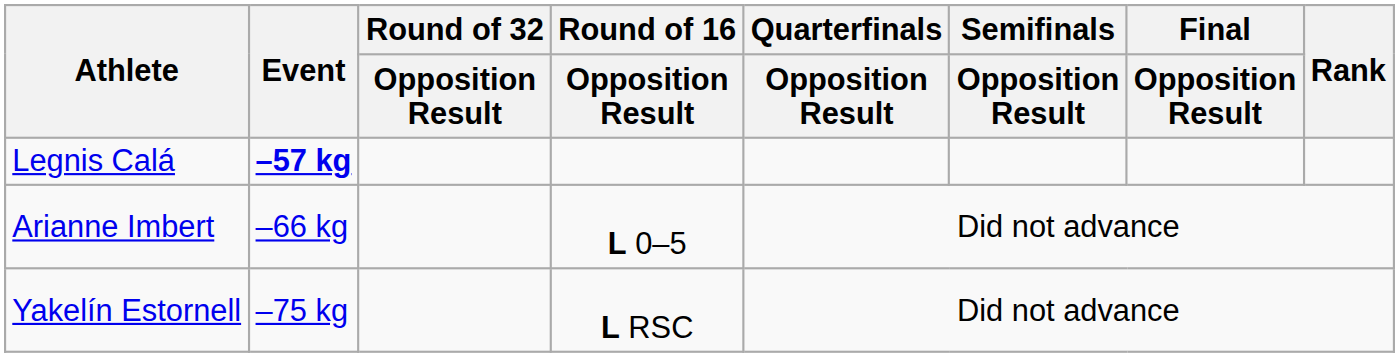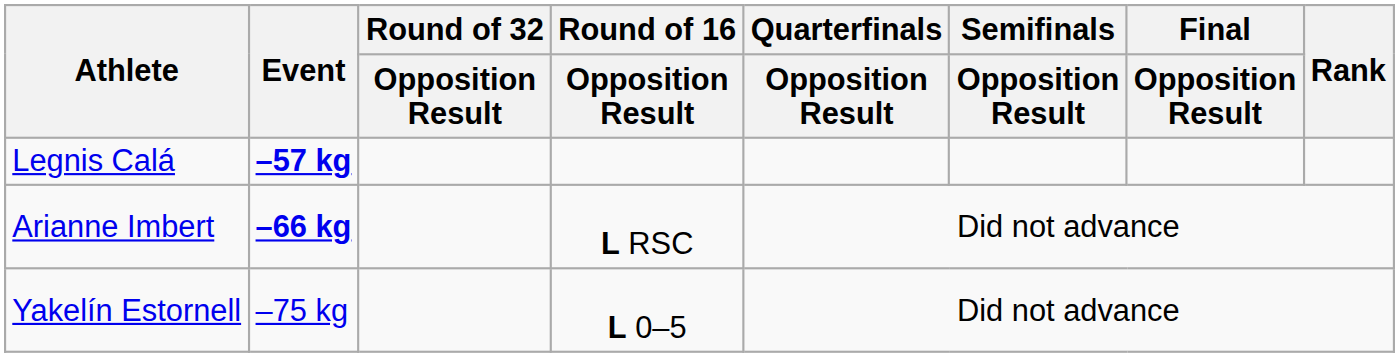 <table class=wikitable style=font-size:90%;text-align:center>
 <tr>
 <th rowspan=2>Athlete</th>
 <th rowspan=2>Event</th>
 <th>Round of 32</th>
 <th>Round of 16</th>
 <th>Quarterfinals</th>
 <th>Semifinals</th>
 <th>Final</th>
 <th rowspan="2">Rank</th>
 </tr>
 <tr>
 <th>Opposition<br>Result</th>
 <th>Opposition<br>Result</th>
 <th>Opposition<br>Result</th>
 <th>Opposition<br>Result</th>
 <th>Opposition<br>Result</th>
 </tr>
 <tr align=center>
 <td align=left><a href='#'>Legnis Calá</a></td>
 <td align=left><strong><a href='#'>–57 kg</a></strong></td>
 <td></td>
 <td></td>
 <td></td>
 <td></td>
 <td></td>
 <td></td>
 </tr>
 <tr>
 <td align=left><a href='#'>Arianne Imbert</a></td>
-<td align=left><a href='#'>–66 kg</a></td>
+<td align=left><strong><a href='#'>–66 kg</a></strong></td>
 <td></td>
-<td><br><strong>L</strong> 0–5</td>
+<td><br><strong>L</strong> RSC</td>
 <td colspan=4>Did not advance</td>
 </tr>
 <tr>
 <td align=left><a href='#'>Yakelín Estornell</a></td>
 <td align=left><a href='#'>–75 kg</a></td>
 <td></td>
-<td><br><strong>L</strong> RSC</td>
+<td><br><strong>L</strong> 0–5</td>
 <td colspan=4>Did not advance</td>
 </tr>
 </table>
